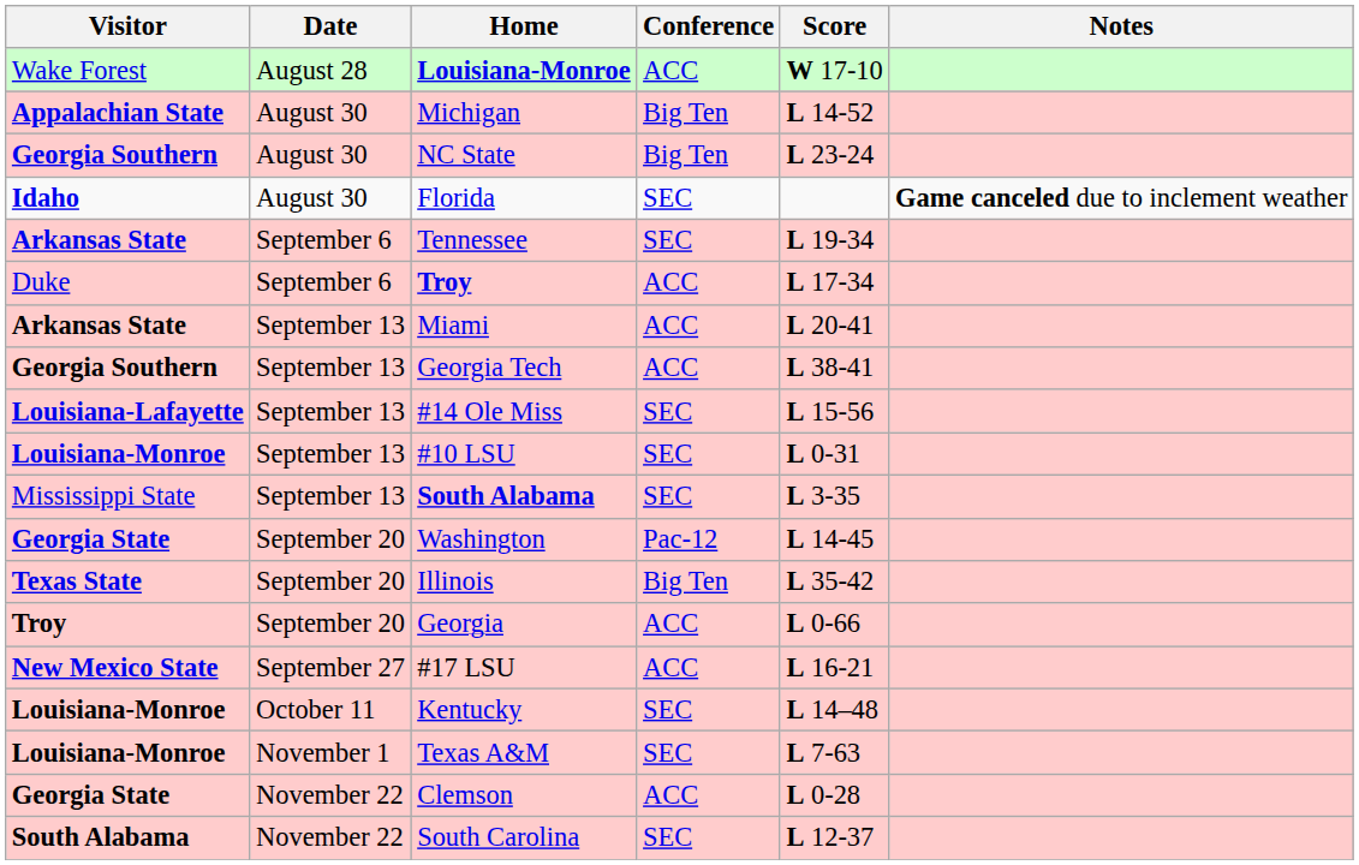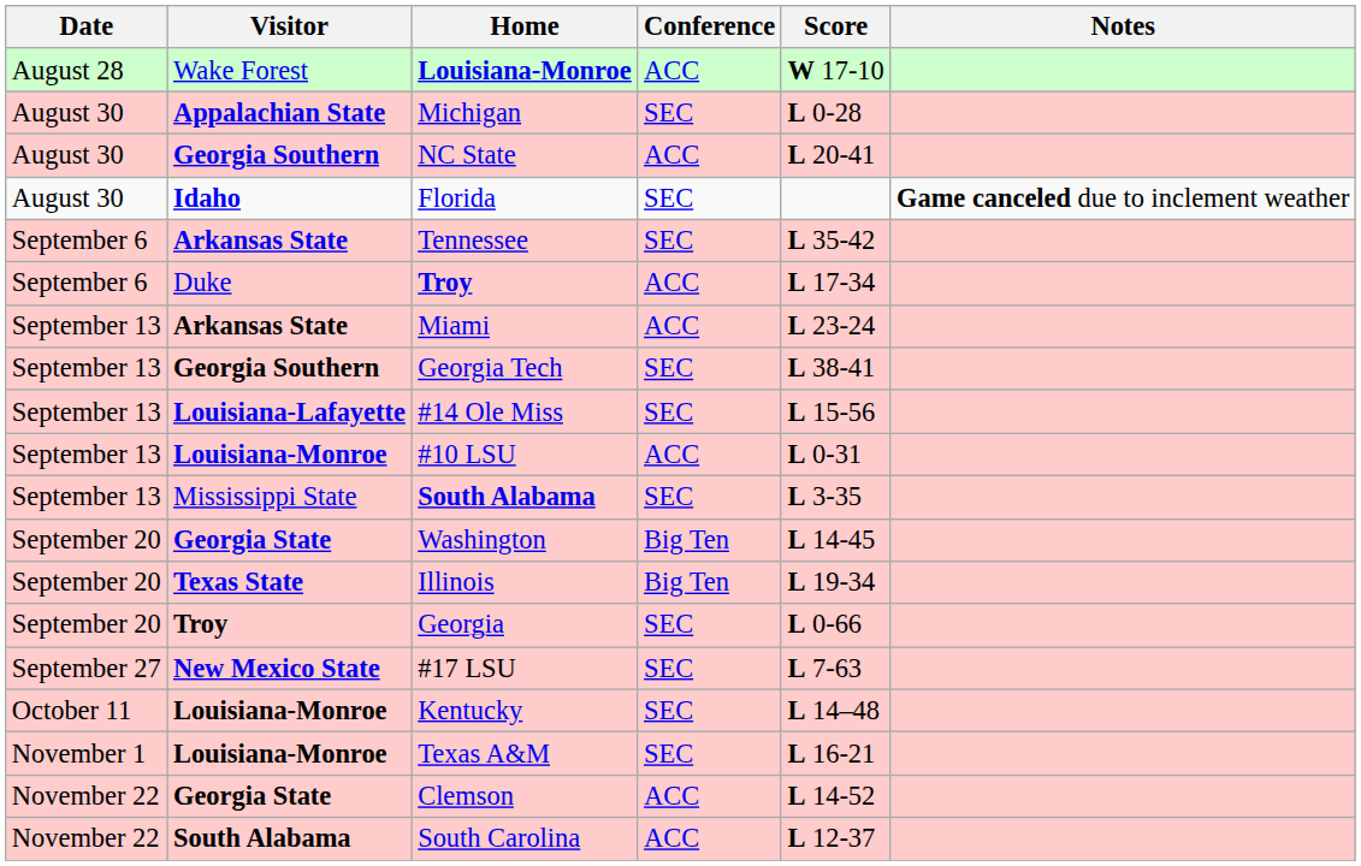 <table class="wikitable">
 <tr>
+<th>Date</th>
 <th>Visitor</th>
-<th>Date</th>
 <th>Home</th>
 <th>Conference</th>
 <th>Score</th>
 <th>Notes</th>
 </tr>
 <tr style="background:#cfc;">
+<td>August 28</td>
 <td><a href='#'>Wake Forest</a></td>
-<td>August 28</td>
 <td><strong><a href='#'>Louisiana-Monroe</a></strong></td>
 <td><a href='#'>ACC</a></td>
 <td><strong>W</strong> 17-10</td>
 <td></td>
 </tr>
 <tr style="background:#fcc;">
+<td>August 30</td>
 <td><strong><a href='#'>Appalachian State</a></strong></td>
-<td>August 30</td>
 <td><a href='#'>Michigan</a></td>
-<td><a href='#'>Big Ten</a></td>
-<td><strong>L</strong> 14-52</td>
+<td><a href='#'>SEC</a></td>
+<td><strong>L</strong> 0-28</td>
 <td></td>
 </tr>
 <tr style="background:#fcc;">
+<td>August 30</td>
 <td><strong><a href='#'>Georgia Southern</a></strong></td>
-<td>August 30</td>
 <td><a href='#'>NC State</a></td>
-<td><a href='#'>Big Ten</a></td>
-<td><strong>L</strong> 23-24</td>
+<td><a href='#'>ACC</a></td>
+<td><strong>L</strong> 20-41</td>
 <td></td>
 </tr>
 <tr bgcolor=>
+<td>August 30</td>
 <td><strong><a href='#'>Idaho</a></strong></td>
-<td>August 30</td>
 <td><a href='#'>Florida</a></td>
 <td><a href='#'>SEC</a></td>
 <td></td>
 <td><strong>Game canceled</strong> due to inclement weather</td>
 </tr>
 <tr style="background:#fcc;">
+<td>September 6</td>
 <td><strong><a href='#'>Arkansas State</a></strong></td>
-<td>September 6</td>
 <td><a href='#'>Tennessee</a></td>
 <td><a href='#'>SEC</a></td>
-<td><strong>L</strong> 19-34</td>
+<td><strong>L</strong> 35-42</td>
 <td></td>
 </tr>
 <tr style="background:#fcc;">
+<td>September 6</td>
 <td><a href='#'>Duke</a></td>
-<td>September 6</td>
 <td><strong><a href='#'>Troy</a></strong></td>
 <td><a href='#'>ACC</a></td>
 <td><strong>L</strong> 17-34</td>
 <td></td>
 </tr>
 <tr style="background:#fcc;">
+<td>September 13</td>
 <td><strong>Arkansas State</strong></td>
-<td>September 13</td>
 <td><a href='#'>Miami</a></td>
 <td><a href='#'>ACC</a></td>
-<td><strong>L</strong> 20-41</td>
+<td><strong>L</strong> 23-24</td>
 <td></td>
 </tr>
 <tr style="background:#fcc;">
+<td>September 13</td>
 <td><strong>Georgia Southern</strong></td>
-<td>September 13</td>
 <td><a href='#'>Georgia Tech</a></td>
-<td><a href='#'>ACC</a></td>
+<td><a href='#'>SEC</a></td>
 <td><strong>L</strong> 38-41</td>
 <td></td>
 </tr>
 <tr style="background:#fcc;">
+<td>September 13</td>
 <td><strong><a href='#'>Louisiana-Lafayette</a></strong></td>
-<td>September 13</td>
 <td><a href='#'>#14 Ole Miss</a></td>
 <td><a href='#'>SEC</a></td>
 <td><strong>L</strong> 15-56</td>
 <td></td>
 </tr>
 <tr style="background:#fcc;">
+<td>September 13</td>
 <td><strong><a href='#'>Louisiana-Monroe</a></strong></td>
-<td>September 13</td>
 <td><a href='#'>#10 LSU</a></td>
-<td><a href='#'>SEC</a></td>
+<td><a href='#'>ACC</a></td>
 <td><strong>L</strong> 0-31</td>
 <td></td>
 </tr>
 <tr style="background:#fcc;">
+<td>September 13</td>
 <td><a href='#'>Mississippi State</a></td>
-<td>September 13</td>
 <td><strong><a href='#'>South Alabama</a></strong></td>
 <td><a href='#'>SEC</a></td>
 <td><strong>L</strong> 3-35</td>
 <td></td>
 </tr>
 <tr style="background:#fcc;">
+<td>September 20</td>
 <td><strong><a href='#'>Georgia State</a></strong></td>
-<td>September 20</td>
 <td><a href='#'>Washington</a></td>
-<td><a href='#'>Pac-12</a></td>
+<td><a href='#'>Big Ten</a></td>
 <td><strong>L</strong> 14-45</td>
 <td></td>
 </tr>
 <tr style="background:#fcc;">
+<td>September 20</td>
 <td><strong><a href='#'>Texas State</a></strong></td>
-<td>September 20</td>
 <td><a href='#'>Illinois</a></td>
 <td><a href='#'>Big Ten</a></td>
-<td><strong>L</strong> 35-42</td>
+<td><strong>L</strong> 19-34</td>
 <td></td>
 </tr>
 <tr style="background:#fcc;">
+<td>September 20</td>
 <td><strong>Troy</strong></td>
-<td>September 20</td>
 <td><a href='#'>Georgia</a></td>
-<td><a href='#'>ACC</a></td>
+<td><a href='#'>SEC</a></td>
 <td><strong>L</strong> 0-66</td>
 <td></td>
 </tr>
 <tr style="background:#fcc;">
+<td>September 27</td>
 <td><strong><a href='#'>New Mexico State</a></strong></td>
-<td>September 27</td>
 <td>#17 LSU</td>
-<td><a href='#'>ACC</a></td>
-<td><strong>L</strong> 16-21</td>
+<td><a href='#'>SEC</a></td>
+<td><strong>L</strong> 7-63</td>
 <td></td>
 </tr>
 <tr style="background:#fcc;">
+<td>October 11</td>
 <td><strong>Louisiana-Monroe</strong></td>
-<td>October 11</td>
 <td><a href='#'>Kentucky</a></td>
 <td><a href='#'>SEC</a></td>
 <td><strong>L</strong> 14–48</td>
 <td></td>
 </tr>
 <tr style="background:#fcc;">
+<td>November 1</td>
 <td><strong>Louisiana-Monroe</strong></td>
-<td>November 1</td>
 <td><a href='#'>Texas A&M</a></td>
 <td><a href='#'>SEC</a></td>
-<td><strong>L</strong> 7-63</td>
+<td><strong>L</strong> 16-21</td>
 <td></td>
 </tr>
 <tr style="background:#fcc;">
+<td>November 22</td>
 <td><strong>Georgia State</strong></td>
-<td>November 22</td>
 <td><a href='#'>Clemson</a></td>
 <td><a href='#'>ACC</a></td>
-<td><strong>L</strong> 0-28</td>
+<td><strong>L</strong> 14-52</td>
 <td></td>
 </tr>
 <tr style="background:#fcc;">
+<td>November 22</td>
 <td><strong>South Alabama</strong></td>
-<td>November 22</td>
 <td><a href='#'>South Carolina</a></td>
-<td><a href='#'>SEC</a></td>
+<td><a href='#'>ACC</a></td>
 <td><strong>L</strong> 12-37</td>
 <td></td>
 </tr>
 </table>
